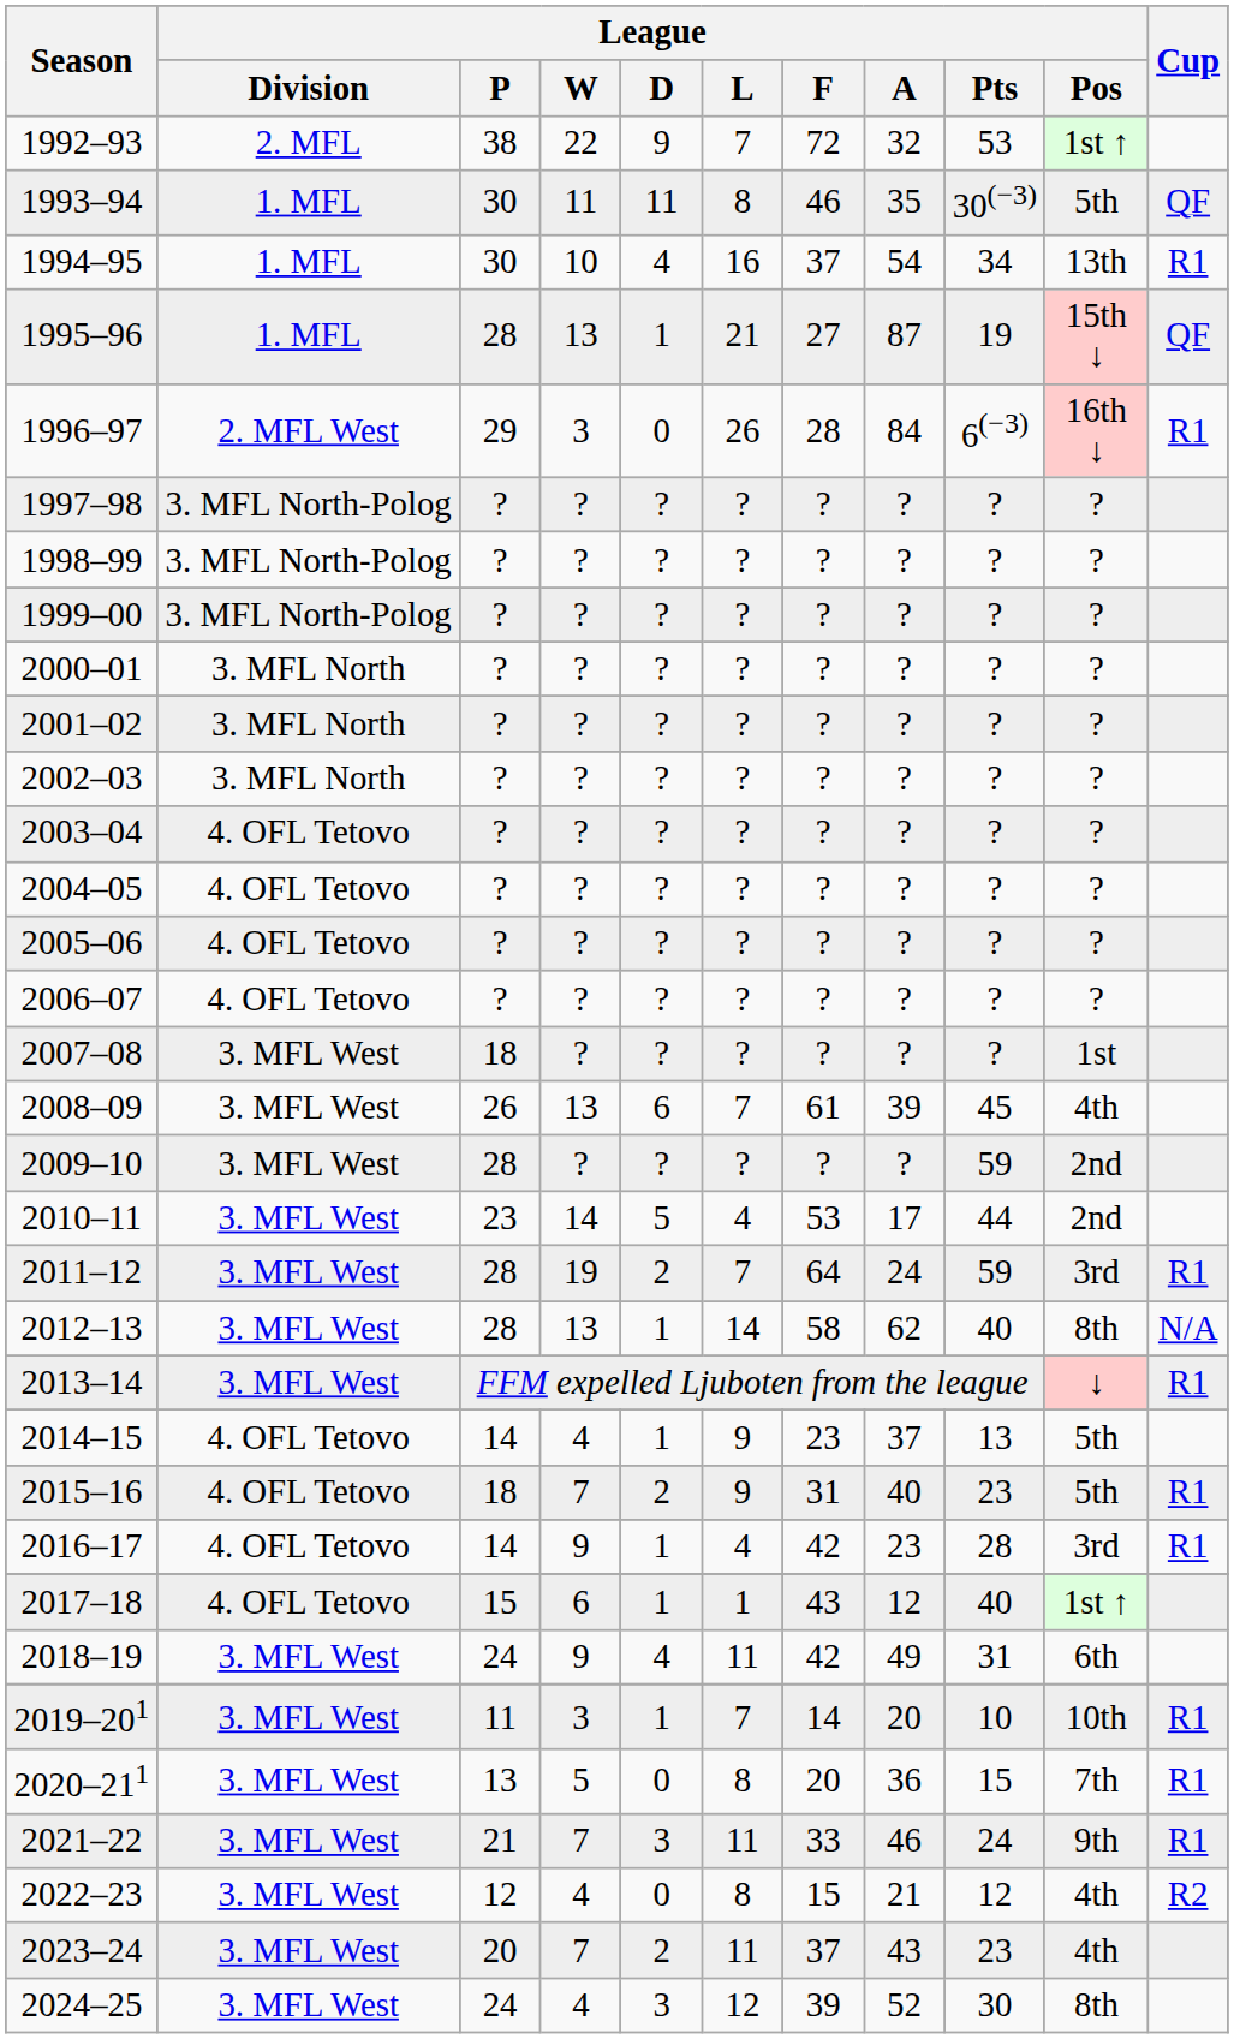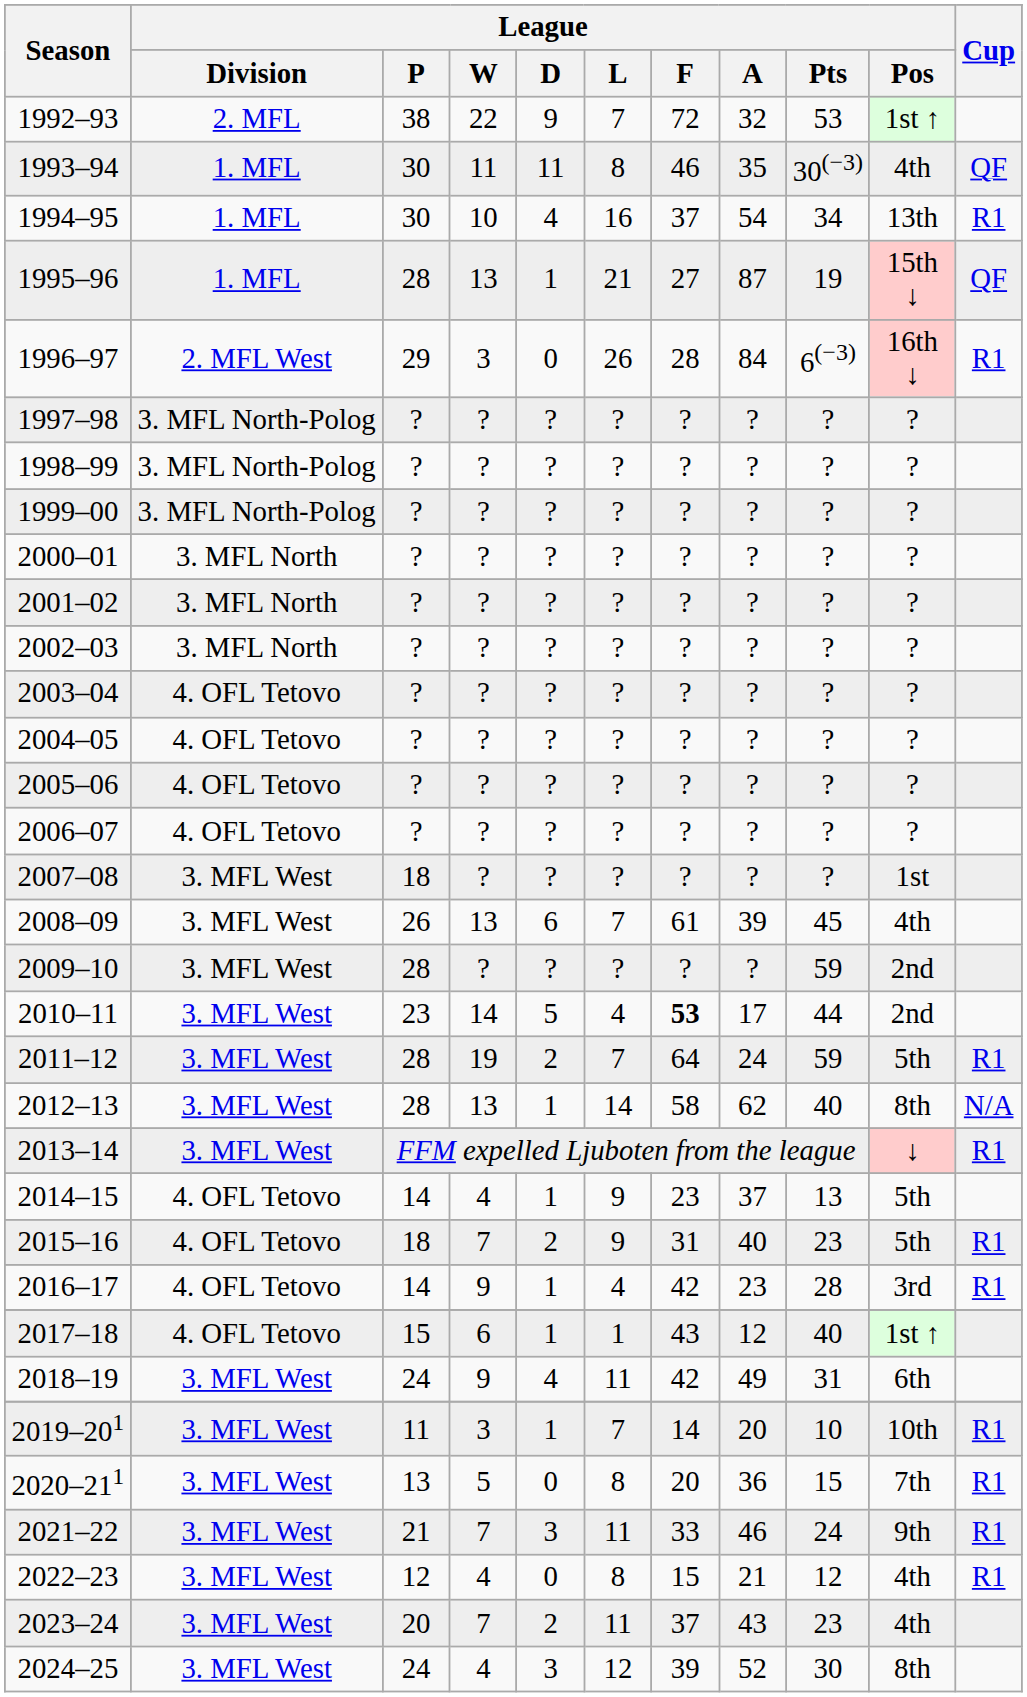 <table class="wikitable" style="text-align:center; font-size:100%">
 <tr>
 <th rowspan=2>Season</th>
 <th colspan=9>League</th>
 <th rowspan=2 width="30"><a href='#'>Cup</a></th>
 </tr>
 <tr>
 <th>Division</th>
 <th width="30">P</th>
 <th width="30">W</th>
 <th width="30">D</th>
 <th width="30">L</th>
 <th width="30">F</th>
 <th width="30">A</th>
 <th width="30">Pts</th>
 <th width="40">Pos</th>
 </tr>
 <tr>
 <td>1992–93</td>
 <td><a href='#'>2. MFL</a></td>
 <td>38</td>
 <td>22</td>
 <td>9</td>
 <td>7</td>
 <td>72</td>
 <td>32</td>
 <td>53</td>
 <td bgcolor="#DDFFDD">1st ↑</td>
 <td></td>
 </tr>
 <tr bgcolor=#EEEEEE>
 <td>1993–94</td>
 <td><a href='#'>1. MFL</a></td>
 <td>30</td>
 <td>11</td>
 <td>11</td>
 <td>8</td>
 <td>46</td>
 <td>35</td>
 <td>30<sup>(−3)</sup></td>
-<td>5th</td>
+<td>4th</td>
 <td><a href='#'>QF</a></td>
 </tr>
 <tr>
 <td>1994–95</td>
 <td><a href='#'>1. MFL</a></td>
 <td>30</td>
 <td>10</td>
 <td>4</td>
 <td>16</td>
 <td>37</td>
 <td>54</td>
 <td>34</td>
 <td>13th</td>
 <td><a href='#'>R1</a></td>
 </tr>
 <tr bgcolor=#EEEEEE>
 <td>1995–96</td>
 <td><a href='#'>1. MFL</a></td>
 <td>28</td>
 <td>13</td>
 <td>1</td>
 <td>21</td>
 <td>27</td>
 <td>87</td>
 <td>19</td>
 <td bgcolor="#FFCCCC">15th ↓</td>
 <td><a href='#'>QF</a></td>
 </tr>
 <tr>
 <td>1996–97</td>
 <td><a href='#'>2. MFL West</a></td>
 <td>29</td>
 <td>3</td>
 <td>0</td>
 <td>26</td>
 <td>28</td>
 <td>84</td>
 <td>6<sup>(−3)</sup></td>
 <td bgcolor="#FFCCCC">16th ↓</td>
 <td><a href='#'>R1</a></td>
 </tr>
 <tr bgcolor=#EEEEEE>
 <td>1997–98</td>
 <td>3. MFL North-Polog</td>
 <td>?</td>
 <td>?</td>
 <td>?</td>
 <td>?</td>
 <td>?</td>
 <td>?</td>
 <td>?</td>
 <td>?</td>
 <td></td>
 </tr>
 <tr>
 <td>1998–99</td>
 <td>3. MFL North-Polog</td>
 <td>?</td>
 <td>?</td>
 <td>?</td>
 <td>?</td>
 <td>?</td>
 <td>?</td>
 <td>?</td>
 <td>?</td>
 <td></td>
 </tr>
 <tr bgcolor=#EEEEEE>
 <td>1999–00</td>
 <td>3. MFL North-Polog</td>
 <td>?</td>
 <td>?</td>
 <td>?</td>
 <td>?</td>
 <td>?</td>
 <td>?</td>
 <td>?</td>
 <td>?</td>
 <td></td>
 </tr>
 <tr>
 <td>2000–01</td>
 <td>3. MFL North</td>
 <td>?</td>
 <td>?</td>
 <td>?</td>
 <td>?</td>
 <td>?</td>
 <td>?</td>
 <td>?</td>
 <td>?</td>
 <td></td>
 </tr>
 <tr bgcolor=#EEEEEE>
 <td>2001–02</td>
 <td>3. MFL North</td>
 <td>?</td>
 <td>?</td>
 <td>?</td>
 <td>?</td>
 <td>?</td>
 <td>?</td>
 <td>?</td>
 <td>?</td>
 <td></td>
 </tr>
 <tr>
 <td>2002–03</td>
 <td>3. MFL North</td>
 <td>?</td>
 <td>?</td>
 <td>?</td>
 <td>?</td>
 <td>?</td>
 <td>?</td>
 <td>?</td>
 <td>?</td>
 <td></td>
 </tr>
 <tr bgcolor=#EEEEEE>
 <td>2003–04</td>
 <td>4. OFL Tetovo</td>
 <td>?</td>
 <td>?</td>
 <td>?</td>
 <td>?</td>
 <td>?</td>
 <td>?</td>
 <td>?</td>
 <td>?</td>
 <td></td>
 </tr>
 <tr>
 <td>2004–05</td>
 <td>4. OFL Tetovo</td>
 <td>?</td>
 <td>?</td>
 <td>?</td>
 <td>?</td>
 <td>?</td>
 <td>?</td>
 <td>?</td>
 <td>?</td>
 <td></td>
 </tr>
 <tr bgcolor=#EEEEEE>
 <td>2005–06</td>
 <td>4. OFL Tetovo</td>
 <td>?</td>
 <td>?</td>
 <td>?</td>
 <td>?</td>
 <td>?</td>
 <td>?</td>
 <td>?</td>
 <td>?</td>
 <td></td>
 </tr>
 <tr>
 <td>2006–07</td>
 <td>4. OFL Tetovo</td>
 <td>?</td>
 <td>?</td>
 <td>?</td>
 <td>?</td>
 <td>?</td>
 <td>?</td>
 <td>?</td>
 <td>?</td>
 <td></td>
 </tr>
 <tr bgcolor=#EEEEEE>
 <td>2007–08</td>
 <td>3. MFL West</td>
 <td>18</td>
 <td>?</td>
 <td>?</td>
 <td>?</td>
 <td>?</td>
 <td>?</td>
 <td>?</td>
 <td>1st</td>
 <td></td>
 </tr>
 <tr>
 <td>2008–09</td>
 <td>3. MFL West</td>
 <td>26</td>
 <td>13</td>
 <td>6</td>
 <td>7</td>
 <td>61</td>
 <td>39</td>
 <td>45</td>
 <td>4th</td>
 <td></td>
 </tr>
 <tr bgcolor=#EEEEEE>
 <td>2009–10</td>
 <td>3. MFL West</td>
 <td>28</td>
 <td>?</td>
 <td>?</td>
 <td>?</td>
 <td>?</td>
 <td>?</td>
 <td>59</td>
 <td>2nd</td>
 <td></td>
 </tr>
 <tr>
 <td>2010–11</td>
 <td><a href='#'>3. MFL West</a></td>
 <td>23</td>
 <td>14</td>
 <td>5</td>
 <td>4</td>
-<td>53</td>
+<td><strong>53</strong></td>
 <td>17</td>
 <td>44</td>
 <td>2nd</td>
 <td></td>
 </tr>
 <tr bgcolor=#EEEEEE>
 <td>2011–12</td>
 <td><a href='#'>3. MFL West</a></td>
 <td>28</td>
 <td>19</td>
 <td>2</td>
 <td>7</td>
 <td>64</td>
 <td>24</td>
 <td>59</td>
-<td>3rd</td>
+<td>5th</td>
 <td><a href='#'>R1</a></td>
 </tr>
 <tr>
 <td>2012–13</td>
 <td><a href='#'>3. MFL West</a></td>
 <td>28</td>
 <td>13</td>
 <td>1</td>
 <td>14</td>
 <td>58</td>
 <td>62</td>
 <td>40</td>
 <td>8th</td>
 <td><a href='#'>N/A</a></td>
 </tr>
 <tr bgcolor=#EEEEEE>
 <td>2013–14</td>
 <td><a href='#'>3. MFL West</a></td>
 <td colspan=7><em><a href='#'>FFM</a> expelled Ljuboten from the league</em></td>
 <td bgcolor="#FFCCCC">↓</td>
 <td><a href='#'>R1</a></td>
 </tr>
 <tr>
 <td>2014–15</td>
 <td>4. OFL Tetovo</td>
 <td>14</td>
 <td>4</td>
 <td>1</td>
 <td>9</td>
 <td>23</td>
 <td>37</td>
 <td>13</td>
 <td>5th</td>
 <td></td>
 </tr>
 <tr bgcolor=#EEEEEE>
 <td>2015–16</td>
 <td>4. OFL Tetovo</td>
 <td>18</td>
 <td>7</td>
 <td>2</td>
 <td>9</td>
 <td>31</td>
 <td>40</td>
 <td>23</td>
 <td>5th</td>
 <td><a href='#'>R1</a></td>
 </tr>
 <tr>
 <td>2016–17</td>
 <td>4. OFL Tetovo</td>
 <td>14</td>
 <td>9</td>
 <td>1</td>
 <td>4</td>
 <td>42</td>
 <td>23</td>
 <td>28</td>
 <td>3rd</td>
 <td><a href='#'>R1</a></td>
 </tr>
 <tr>
 </tr>
 <tr bgcolor=#EEEEEE>
 <td>2017–18</td>
 <td>4. OFL Tetovo</td>
 <td>15</td>
 <td>6</td>
 <td>1</td>
 <td>1</td>
 <td>43</td>
 <td>12</td>
 <td>40</td>
 <td bgcolor="#DDFFDD">1st ↑</td>
 <td></td>
 </tr>
 <tr>
 <td>2018–19</td>
 <td><a href='#'>3. MFL West</a></td>
 <td>24</td>
 <td>9</td>
 <td>4</td>
 <td>11</td>
 <td>42</td>
 <td>49</td>
 <td>31</td>
 <td>6th</td>
 <td></td>
 </tr>
 <tr>
 </tr>
 <tr bgcolor=#EEEEEE>
 <td>2019–20<sup>1</sup></td>
 <td><a href='#'>3. MFL West</a></td>
 <td>11</td>
 <td>3</td>
 <td>1</td>
 <td>7</td>
 <td>14</td>
 <td>20</td>
 <td>10</td>
 <td>10th</td>
 <td><a href='#'>R1</a></td>
 </tr>
 <tr>
 <td>2020–21<sup>1</sup></td>
 <td><a href='#'>3. MFL West</a></td>
 <td>13</td>
 <td>5</td>
 <td>0</td>
 <td>8</td>
 <td>20</td>
 <td>36</td>
 <td>15</td>
 <td>7th</td>
 <td><a href='#'>R1</a></td>
 </tr>
 <tr bgcolor=#EEEEEE>
 <td>2021–22</td>
 <td><a href='#'>3. MFL West</a></td>
 <td>21</td>
 <td>7</td>
 <td>3</td>
 <td>11</td>
 <td>33</td>
 <td>46</td>
 <td>24</td>
 <td>9th</td>
 <td><a href='#'>R1</a></td>
 </tr>
 <tr>
 <td>2022–23</td>
 <td><a href='#'>3. MFL West</a></td>
 <td>12</td>
 <td>4</td>
 <td>0</td>
 <td>8</td>
 <td>15</td>
 <td>21</td>
 <td>12</td>
 <td>4th</td>
-<td><a href='#'>R2</a></td>
+<td><a href='#'>R1</a></td>
 </tr>
 <tr bgcolor=#EEEEEE>
 <td>2023–24</td>
 <td><a href='#'>3. MFL West</a></td>
 <td>20</td>
 <td>7</td>
 <td>2</td>
 <td>11</td>
 <td>37</td>
 <td>43</td>
 <td>23</td>
 <td>4th</td>
 <td></td>
 </tr>
 <tr>
 <td>2024–25</td>
 <td><a href='#'>3. MFL West</a></td>
 <td>24</td>
 <td>4</td>
 <td>3</td>
 <td>12</td>
 <td>39</td>
 <td>52</td>
 <td>30</td>
 <td>8th</td>
 <td></td>
 </tr>
 </table>
